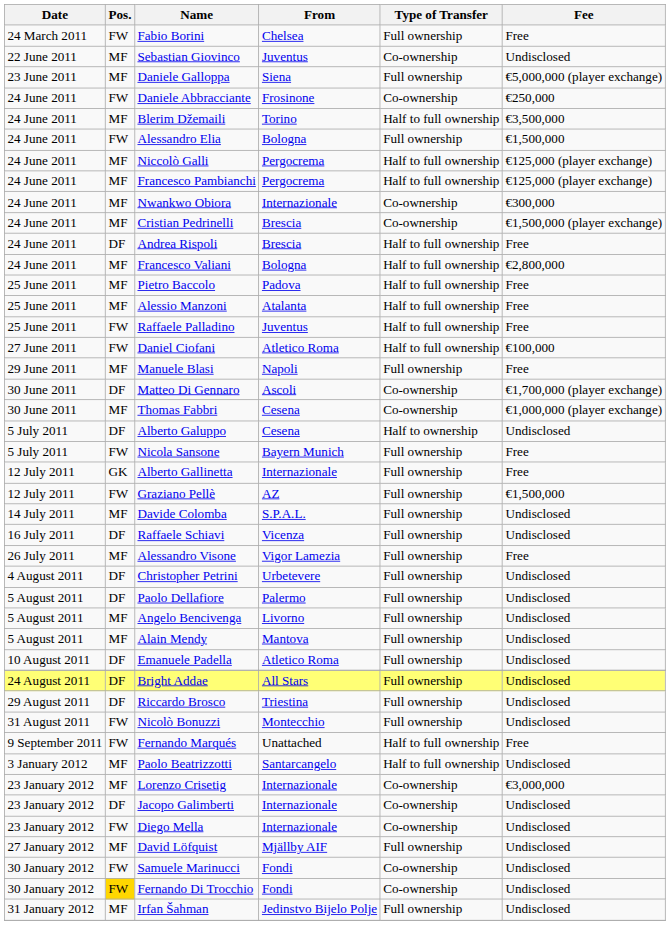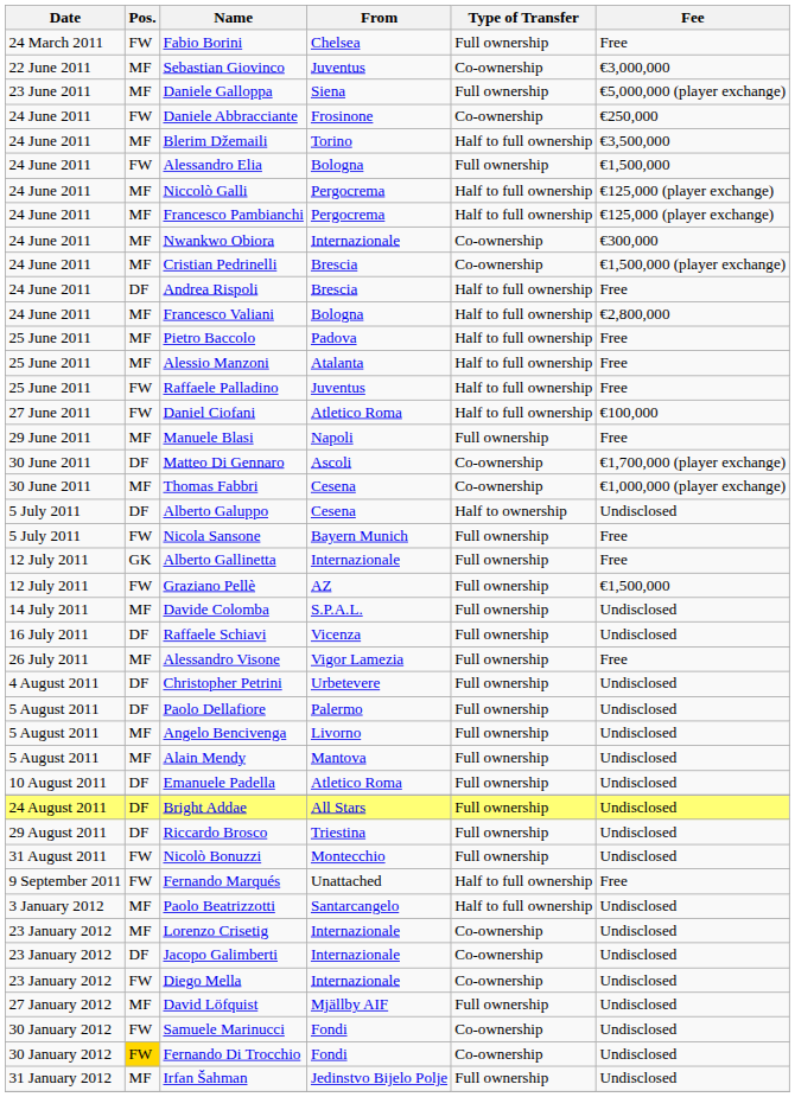 <table class="wikitable">
 <tr>
 <th>Date</th>
 <th>Pos.</th>
 <th>Name</th>
 <th>From</th>
 <th>Type of Transfer</th>
 <th>Fee</th>
 </tr>
 <tr>
 <td>24 March 2011</td>
 <td>FW</td>
 <td> <a href='#'>Fabio Borini</a></td>
 <td> <a href='#'>Chelsea</a></td>
 <td>Full ownership</td>
 <td>Free</td>
 </tr>
 <tr>
 <td>22 June 2011</td>
 <td>MF</td>
 <td> <a href='#'>Sebastian Giovinco</a></td>
 <td> <a href='#'>Juventus</a></td>
 <td>Co-ownership</td>
-<td>Undisclosed</td>
+<td>€3,000,000</td>
 </tr>
 <tr>
 <td>23 June 2011</td>
 <td>MF</td>
 <td> <a href='#'>Daniele Galloppa</a></td>
 <td> <a href='#'>Siena</a></td>
 <td>Full ownership</td>
 <td>€5,000,000 (player exchange)</td>
 </tr>
 <tr>
 <td>24 June 2011</td>
 <td>FW</td>
 <td> <a href='#'>Daniele Abbracciante</a></td>
 <td> <a href='#'>Frosinone</a></td>
 <td>Co-ownership</td>
 <td>€250,000</td>
 </tr>
 <tr>
 <td>24 June 2011</td>
 <td>MF</td>
 <td> <a href='#'>Blerim Džemaili</a></td>
 <td> <a href='#'>Torino</a></td>
 <td>Half to full ownership</td>
 <td>€3,500,000</td>
 </tr>
 <tr>
 <td>24 June 2011</td>
 <td>FW</td>
 <td> <a href='#'>Alessandro Elia</a></td>
 <td> <a href='#'>Bologna</a></td>
 <td>Full ownership</td>
 <td>€1,500,000</td>
 </tr>
 <tr>
 <td>24 June 2011</td>
 <td>MF</td>
 <td> <a href='#'>Niccolò Galli</a></td>
 <td> <a href='#'>Pergocrema</a></td>
 <td>Half to full ownership</td>
 <td>€125,000 (player exchange)</td>
 </tr>
 <tr>
 <td>24 June 2011</td>
 <td>MF</td>
 <td> <a href='#'>Francesco Pambianchi</a></td>
 <td> <a href='#'>Pergocrema</a></td>
 <td>Half to full ownership</td>
 <td>€125,000 (player exchange)</td>
 </tr>
 <tr>
 <td>24 June 2011</td>
 <td>MF</td>
 <td> <a href='#'>Nwankwo Obiora</a></td>
 <td> <a href='#'>Internazionale</a></td>
 <td>Co-ownership</td>
 <td>€300,000</td>
 </tr>
 <tr>
 <td>24 June 2011</td>
 <td>MF</td>
 <td> <a href='#'>Cristian Pedrinelli</a></td>
 <td> <a href='#'>Brescia</a></td>
 <td>Co-ownership</td>
 <td>€1,500,000 (player exchange)</td>
 </tr>
 <tr>
 <td>24 June 2011</td>
 <td>DF</td>
 <td> <a href='#'>Andrea Rispoli</a></td>
 <td> <a href='#'>Brescia</a></td>
 <td>Half to full ownership</td>
 <td>Free</td>
 </tr>
 <tr>
 <td>24 June 2011</td>
 <td>MF</td>
 <td> <a href='#'>Francesco Valiani</a></td>
 <td> <a href='#'>Bologna</a></td>
 <td>Half to full ownership</td>
 <td>€2,800,000</td>
 </tr>
 <tr>
 <td>25 June 2011</td>
 <td>MF</td>
 <td> <a href='#'>Pietro Baccolo</a></td>
 <td> <a href='#'>Padova</a></td>
 <td>Half to full ownership</td>
 <td>Free</td>
 </tr>
 <tr>
 <td>25 June 2011</td>
 <td>MF</td>
 <td> <a href='#'>Alessio Manzoni</a></td>
 <td> <a href='#'>Atalanta</a></td>
 <td>Half to full ownership</td>
 <td>Free</td>
 </tr>
 <tr>
 <td>25 June 2011</td>
 <td>FW</td>
 <td> <a href='#'>Raffaele Palladino</a></td>
 <td> <a href='#'>Juventus</a></td>
 <td>Half to full ownership</td>
 <td>Free</td>
 </tr>
 <tr>
 <td>27 June 2011</td>
 <td>FW</td>
 <td> <a href='#'>Daniel Ciofani</a></td>
 <td> <a href='#'>Atletico Roma</a></td>
 <td>Half to full ownership</td>
 <td>€100,000</td>
 </tr>
 <tr>
 <td>29 June 2011</td>
 <td>MF</td>
 <td> <a href='#'>Manuele Blasi</a></td>
 <td> <a href='#'>Napoli</a></td>
 <td>Full ownership</td>
 <td>Free</td>
 </tr>
 <tr>
 <td>30 June 2011</td>
 <td>DF</td>
 <td> <a href='#'>Matteo Di Gennaro</a></td>
 <td> <a href='#'>Ascoli</a></td>
 <td>Co-ownership</td>
 <td>€1,700,000 (player exchange)</td>
 </tr>
 <tr>
 <td>30 June 2011</td>
 <td>MF</td>
 <td> <a href='#'>Thomas Fabbri</a></td>
 <td> <a href='#'>Cesena</a></td>
 <td>Co-ownership</td>
 <td>€1,000,000 (player exchange)</td>
 </tr>
 <tr>
 <td>5 July 2011</td>
 <td>DF</td>
 <td> <a href='#'>Alberto Galuppo</a></td>
 <td> <a href='#'>Cesena</a></td>
 <td>Half to ownership</td>
 <td>Undisclosed</td>
 </tr>
 <tr>
 <td>5 July 2011</td>
 <td>FW</td>
 <td> <a href='#'>Nicola Sansone</a></td>
 <td> <a href='#'>Bayern Munich</a></td>
 <td>Full ownership</td>
 <td>Free</td>
 </tr>
 <tr>
 <td>12 July 2011</td>
 <td>GK</td>
 <td> <a href='#'>Alberto Gallinetta</a></td>
 <td> <a href='#'>Internazionale</a></td>
 <td>Full ownership</td>
 <td>Free</td>
 </tr>
 <tr>
 <td>12 July 2011</td>
 <td>FW</td>
 <td> <a href='#'>Graziano Pellè</a></td>
 <td> <a href='#'>AZ</a></td>
 <td>Full ownership</td>
 <td>€1,500,000</td>
 </tr>
 <tr>
 <td>14 July 2011</td>
 <td>MF</td>
 <td> <a href='#'>Davide Colomba</a></td>
 <td> <a href='#'>S.P.A.L.</a></td>
 <td>Full ownership</td>
 <td>Undisclosed</td>
 </tr>
 <tr>
 <td>16 July 2011</td>
 <td>DF</td>
 <td> <a href='#'>Raffaele Schiavi</a></td>
 <td> <a href='#'>Vicenza</a></td>
 <td>Full ownership</td>
 <td>Undisclosed</td>
 </tr>
 <tr>
 <td>26 July 2011</td>
 <td>MF</td>
 <td> <a href='#'>Alessandro Visone</a></td>
 <td> <a href='#'>Vigor Lamezia</a></td>
 <td>Full ownership</td>
 <td>Free</td>
 </tr>
 <tr>
 <td>4 August 2011</td>
 <td>DF</td>
 <td> <a href='#'>Christopher Petrini</a></td>
 <td> <a href='#'>Urbetevere</a></td>
 <td>Full ownership</td>
 <td>Undisclosed</td>
 </tr>
 <tr>
 <td>5 August 2011</td>
 <td>DF</td>
 <td> <a href='#'>Paolo Dellafiore</a></td>
 <td> <a href='#'>Palermo</a></td>
 <td>Full ownership</td>
 <td>Undisclosed</td>
 </tr>
 <tr>
 <td>5 August 2011</td>
 <td>MF</td>
 <td> <a href='#'>Angelo Bencivenga</a></td>
 <td> <a href='#'>Livorno</a></td>
 <td>Full ownership</td>
 <td>Undisclosed</td>
 </tr>
 <tr>
 <td>5 August 2011</td>
 <td>MF</td>
 <td> <a href='#'>Alain Mendy</a></td>
 <td> <a href='#'>Mantova</a></td>
 <td>Full ownership</td>
 <td>Undisclosed</td>
 </tr>
 <tr>
 <td>10 August 2011</td>
 <td>DF</td>
 <td> <a href='#'>Emanuele Padella</a></td>
 <td> <a href='#'>Atletico Roma</a></td>
 <td>Full ownership</td>
 <td>Undisclosed</td>
 </tr>
 <tr>
 </tr>
 <tr style="background: #FFFF75;">
 <td>24 August 2011</td>
 <td>DF</td>
 <td> <a href='#'>Bright Addae</a></td>
 <td> <a href='#'>All Stars</a></td>
 <td>Full ownership</td>
 <td>Undisclosed</td>
 </tr>
 <tr>
 <td>29 August 2011</td>
 <td>DF</td>
 <td> <a href='#'>Riccardo Brosco</a></td>
 <td> <a href='#'>Triestina</a></td>
 <td>Full ownership</td>
 <td>Undisclosed</td>
 </tr>
 <tr>
 <td>31 August 2011</td>
 <td>FW</td>
 <td> <a href='#'>Nicolò Bonuzzi</a></td>
 <td> <a href='#'>Montecchio</a></td>
 <td>Full ownership</td>
 <td>Undisclosed</td>
 </tr>
 <tr>
 <td>9 September 2011</td>
 <td>FW</td>
 <td> <a href='#'>Fernando Marqués</a></td>
 <td>Unattached</td>
 <td>Half to full ownership</td>
 <td>Free</td>
 </tr>
 <tr>
 <td>3 January 2012</td>
 <td>MF</td>
 <td> <a href='#'>Paolo Beatrizzotti</a></td>
 <td> <a href='#'>Santarcangelo</a></td>
 <td>Half to full ownership</td>
 <td>Undisclosed</td>
 </tr>
 <tr>
 <td>23 January 2012</td>
 <td>MF</td>
 <td> <a href='#'>Lorenzo Crisetig</a></td>
 <td> <a href='#'>Internazionale</a></td>
 <td>Co-ownership</td>
-<td>€3,000,000</td>
+<td>Undisclosed</td>
 </tr>
 <tr>
 <td>23 January 2012</td>
 <td>DF</td>
 <td> <a href='#'>Jacopo Galimberti</a></td>
 <td> <a href='#'>Internazionale</a></td>
 <td>Co-ownership</td>
 <td>Undisclosed</td>
 </tr>
 <tr>
 <td>23 January 2012</td>
 <td>FW</td>
 <td> <a href='#'>Diego Mella</a></td>
 <td> <a href='#'>Internazionale</a></td>
 <td>Co-ownership</td>
 <td>Undisclosed</td>
 </tr>
 <tr>
 <td>27 January 2012</td>
 <td>MF</td>
 <td> <a href='#'>David Löfquist</a></td>
 <td> <a href='#'>Mjällby AIF</a></td>
 <td>Full ownership</td>
 <td>Undisclosed</td>
 </tr>
 <tr>
 <td>30 January 2012</td>
 <td>FW</td>
 <td> <a href='#'>Samuele Marinucci</a></td>
 <td> <a href='#'>Fondi</a></td>
 <td>Co-ownership</td>
 <td>Undisclosed</td>
 </tr>
 <tr>
 <td>30 January 2012</td>
 <td style="background: gold;">FW</td>
 <td> <a href='#'>Fernando Di Trocchio</a></td>
 <td> <a href='#'>Fondi</a></td>
 <td>Co-ownership</td>
 <td>Undisclosed</td>
 </tr>
 <tr>
 <td>31 January 2012</td>
 <td>MF</td>
 <td> <a href='#'>Irfan Šahman</a></td>
 <td> <a href='#'>Jedinstvo Bijelo Polje</a></td>
 <td>Full ownership</td>
 <td>Undisclosed</td>
 </tr>
 <tr>
 </tr>
 </table>
